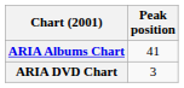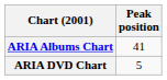 <table class="wikitable plainrowheaders">
 <tr>
 <th scope="col">Chart (2001)</th>
 <th scope="col">Peak<br>position</th>
 </tr>
 <tr>
 <th scope="row"><a href='#'>ARIA Albums Chart</a></th>
 <td style="text-align:center;">41</td>
 </tr>
 <tr>
 <th scope="row">ARIA DVD Chart</th>
-<td style="text-align:center;">3</td>
+<td style="text-align:center;">5</td>
 </tr>
 </table>
